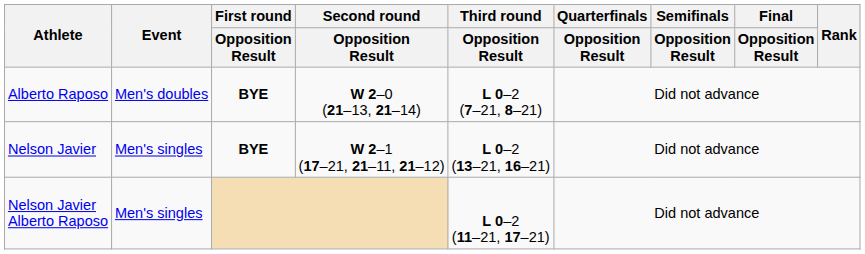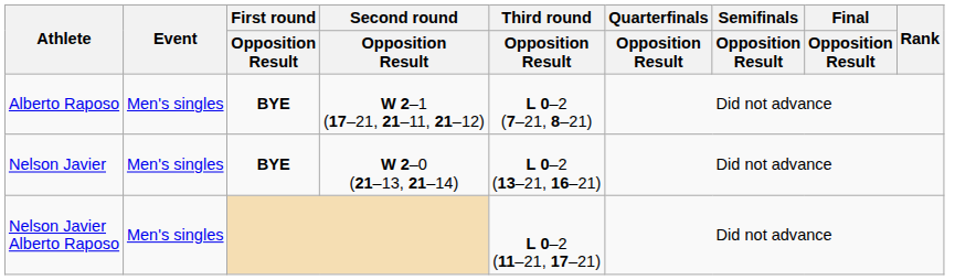 <table class="wikitable" style="font-size:90%">
 <tr>
 <th rowspan="2">Athlete</th>
 <th rowspan="2">Event</th>
 <th>First round</th>
 <th>Second round</th>
 <th>Third round</th>
 <th>Quarterfinals</th>
 <th>Semifinals</th>
 <th>Final</th>
 <th rowspan="2">Rank</th>
 </tr>
 <tr>
 <th>Opposition<br>Result</th>
 <th>Opposition<br>Result</th>
 <th>Opposition<br>Result</th>
 <th>Opposition<br>Result</th>
 <th>Opposition<br>Result</th>
 <th>Opposition<br>Result</th>
 </tr>
 <tr>
 <td><a href='#'>Alberto Raposo</a></td>
-<td><a href='#'>Men's doubles</a></td>
+<td><a href='#'>Men's singles</a></td>
 <td align=center><strong>BYE</strong></td>
-<td align=center><br> <strong>W</strong> <strong>2</strong>–0<br>(<strong>21</strong>–13, <strong>21</strong>–14)</td>
+<td align=center><br> <strong>W</strong> <strong>2</strong>–1<br>(<strong>17</strong>–21, <strong>21</strong>–11, <strong>21</strong>–12)</td>
 <td align=center><br> <strong>L</strong> <strong>0</strong>–2<br>(<strong>7</strong>–21, <strong>8</strong>–21)</td>
 <td align=center colspan="7">Did not advance</td>
 </tr>
 <tr>
 <td><a href='#'>Nelson Javier</a></td>
 <td><a href='#'>Men's singles</a></td>
 <td align=center><strong>BYE</strong></td>
-<td align=center><br> <strong>W</strong> <strong>2</strong>–1<br>(<strong>17</strong>–21, <strong>21</strong>–11, <strong>21</strong>–12)</td>
+<td align=center><br> <strong>W</strong> <strong>2</strong>–0<br>(<strong>21</strong>–13, <strong>21</strong>–14)</td>
 <td align=center><br> <strong>L</strong> <strong>0</strong>–2<br>(<strong>13</strong>–21, <strong>16</strong>–21)</td>
 <td align=center colspan="7">Did not advance</td>
 </tr>
 <tr>
 <td><a href='#'>Nelson Javier</a><br><a href='#'>Alberto Raposo</a></td>
 <td><a href='#'>Men's singles</a></td>
 <td align=center colspan=2 bgcolor=wheat></td>
 <td align=center><br><br> <strong>L</strong> <strong>0</strong>–2<br>(<strong>11</strong>–21, <strong>17</strong>–21)</td>
 <td align=center colspan="7">Did not advance</td>
 </tr>
 </table>
